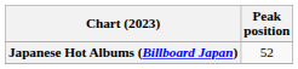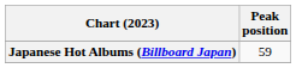 <table class="wikitable sortable plainrowheaders" style="text-align:center">
 <tr>
 <th scope="col">Chart (2023)</th>
 <th scope="col">Peak<br> position</th>
 </tr>
 <tr>
 </tr>
 <tr>
 </tr>
 <tr>
 </tr>
 <tr>
 </tr>
 <tr>
 </tr>
 <tr>
 <th scope="row">Japanese Hot Albums (<em><a href='#'>Billboard Japan</a></em>)</th>
-<td>52</td>
+<td>59</td>
 </tr>
 <tr>
 </tr>
 <tr>
 </tr>
 </table>
